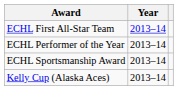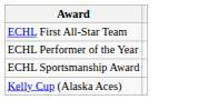 <table class="wikitable">
 <tr>
 <th>Award</th>
-<th>Year</th>
 <th></th>
 </tr>
 <tr>
 <td><a href='#'>ECHL</a> First All-Star Team</td>
-<td><a href='#'>2013–14</a></td>
 <td></td>
 </tr>
 <tr>
 <td>ECHL Performer of the Year</td>
-<td>2013–14</td>
 <td></td>
 </tr>
 <tr>
 <td>ECHL Sportsmanship Award</td>
-<td>2013–14</td>
 <td></td>
 </tr>
 <tr>
 <td><a href='#'>Kelly Cup</a> (Alaska Aces)</td>
-<td>2013–14</td>
 <td></td>
 </tr>
 </table>
